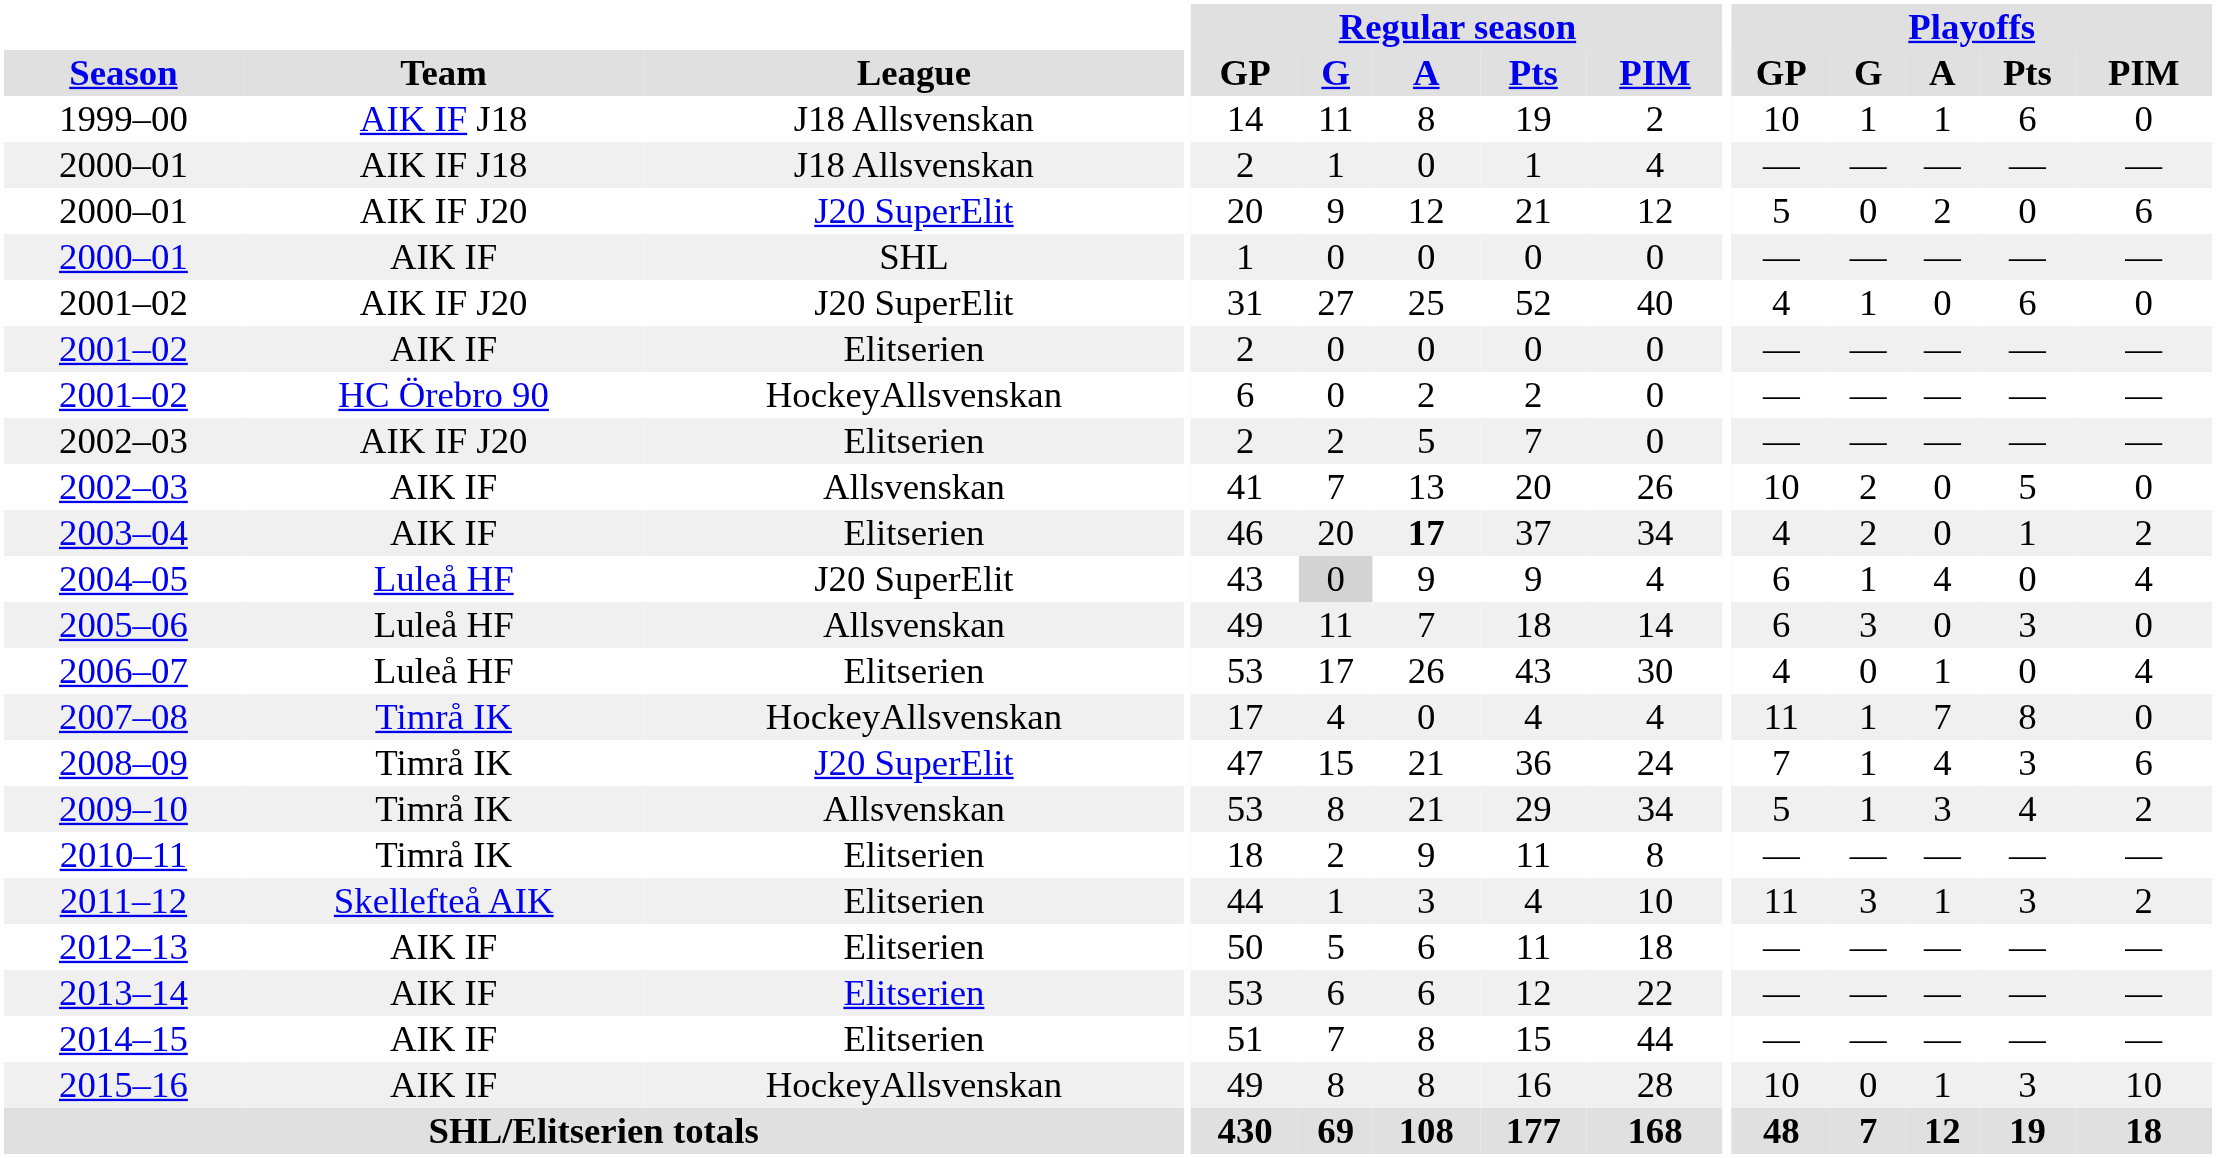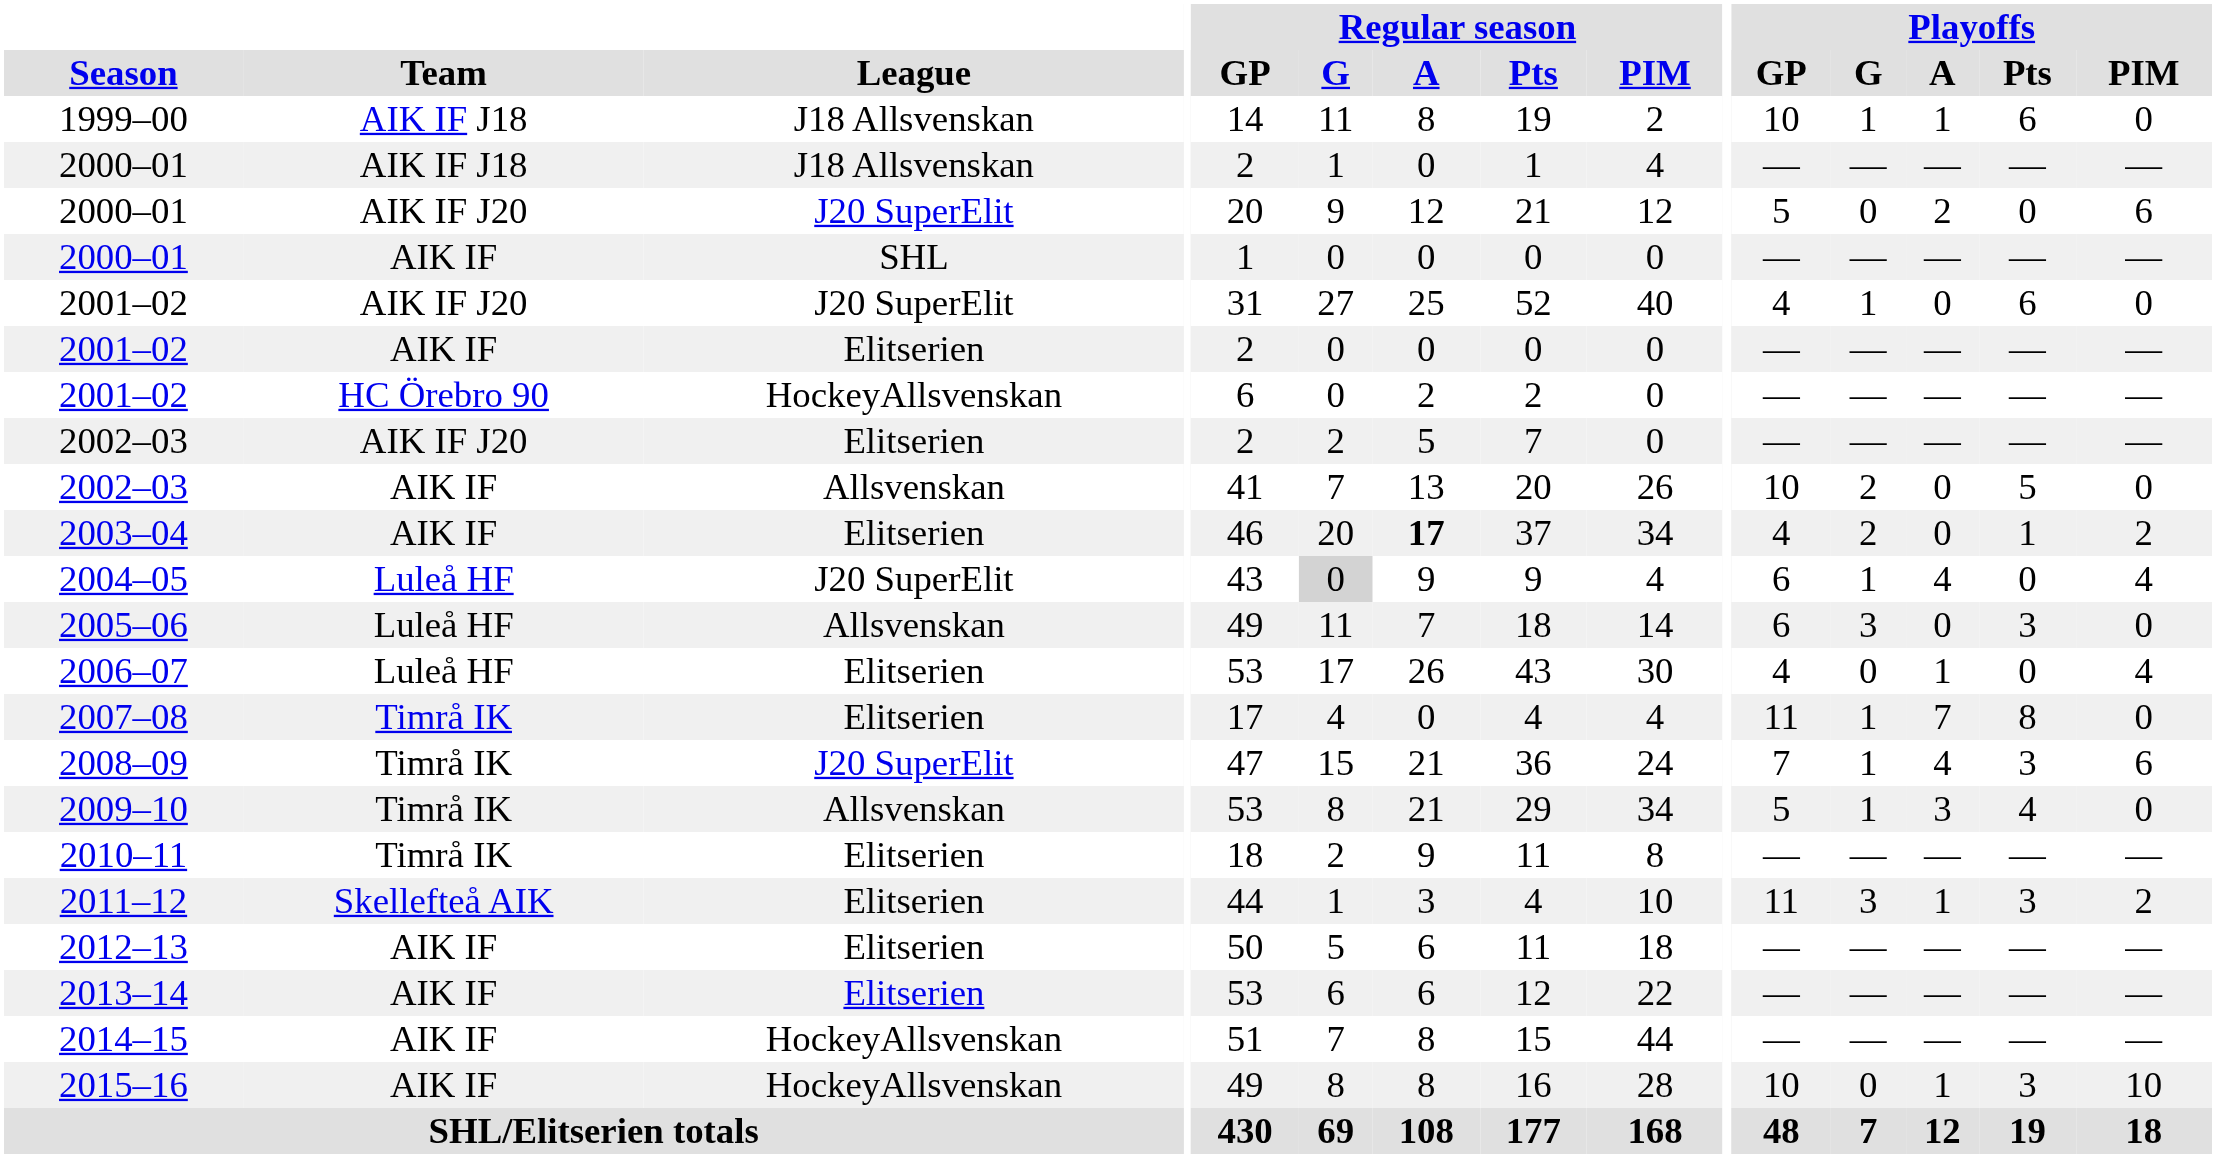 <table border="0" cellpadding="1" cellspacing="0" style="text-align:center; width:60em">
 <tr bgcolor="#e0e0e0">
 <th colspan="3" bgcolor="#ffffff"></th>
 <th rowspan="99" bgcolor="#ffffff"></th>
 <th colspan="5"><a href='#'>Regular season</a></th>
 <th rowspan="99" bgcolor="#ffffff"></th>
 <th colspan="5"><a href='#'>Playoffs</a></th>
 </tr>
 <tr bgcolor="#e0e0e0">
 <th><a href='#'>Season</a></th>
 <th>Team</th>
 <th>League</th>
 <th>GP</th>
 <th><a href='#'>G</a></th>
 <th><a href='#'>A</a></th>
 <th><a href='#'>Pts</a></th>
 <th><a href='#'>PIM</a></th>
 <th>GP</th>
 <th>G</th>
 <th>A</th>
 <th>Pts</th>
 <th>PIM</th>
 </tr>
 <tr>
 <td>1999–00</td>
 <td><a href='#'>AIK IF</a> J18</td>
 <td>J18 Allsvenskan</td>
 <td>14</td>
 <td>11</td>
 <td>8</td>
 <td>19</td>
 <td>2</td>
 <td>10</td>
 <td>1</td>
 <td>1</td>
 <td>6</td>
 <td>0</td>
 </tr>
 <tr bgcolor="#f0f0f0">
 <td>2000–01</td>
 <td>AIK IF J18</td>
 <td>J18 Allsvenskan</td>
 <td>2</td>
 <td>1</td>
 <td>0</td>
 <td>1</td>
 <td>4</td>
 <td>—</td>
 <td>—</td>
 <td>—</td>
 <td>—</td>
 <td>—</td>
 </tr>
 <tr>
 <td>2000–01</td>
 <td>AIK IF J20</td>
 <td><a href='#'>J20 SuperElit</a></td>
 <td>20</td>
 <td>9</td>
 <td>12</td>
 <td>21</td>
 <td>12</td>
 <td>5</td>
 <td>0</td>
 <td>2</td>
 <td>0</td>
 <td>6</td>
 </tr>
 <tr bgcolor="#f0f0f0">
 <td><a href='#'>2000–01</a></td>
 <td>AIK IF</td>
 <td>SHL</td>
 <td>1</td>
 <td>0</td>
 <td>0</td>
 <td>0</td>
 <td>0</td>
 <td>—</td>
 <td>—</td>
 <td>—</td>
 <td>—</td>
 <td>—</td>
 </tr>
 <tr>
 <td>2001–02</td>
 <td>AIK IF J20</td>
 <td>J20 SuperElit</td>
 <td>31</td>
 <td>27</td>
 <td>25</td>
 <td>52</td>
 <td>40</td>
 <td>4</td>
 <td>1</td>
 <td>0</td>
 <td>6</td>
 <td>0</td>
 </tr>
 <tr bgcolor="#f0f0f0">
 <td><a href='#'>2001–02</a></td>
 <td>AIK IF</td>
 <td>Elitserien</td>
 <td>2</td>
 <td>0</td>
 <td>0</td>
 <td>0</td>
 <td>0</td>
 <td>—</td>
 <td>—</td>
 <td>—</td>
 <td>—</td>
 <td>—</td>
 </tr>
 <tr>
 <td><a href='#'>2001–02</a></td>
 <td><a href='#'>HC Örebro 90</a></td>
 <td>HockeyAllsvenskan</td>
 <td>6</td>
 <td>0</td>
 <td>2</td>
 <td>2</td>
 <td>0</td>
 <td>—</td>
 <td>—</td>
 <td>—</td>
 <td>—</td>
 <td>—</td>
 </tr>
 <tr bgcolor="#f0f0f0">
 <td>2002–03</td>
 <td>AIK IF J20</td>
 <td>Elitserien</td>
 <td>2</td>
 <td>2</td>
 <td>5</td>
 <td>7</td>
 <td>0</td>
 <td>—</td>
 <td>—</td>
 <td>—</td>
 <td>—</td>
 <td>—</td>
 </tr>
 <tr>
 <td><a href='#'>2002–03</a></td>
 <td>AIK IF</td>
 <td>Allsvenskan</td>
 <td>41</td>
 <td>7</td>
 <td>13</td>
 <td>20</td>
 <td>26</td>
 <td>10</td>
 <td>2</td>
 <td>0</td>
 <td>5</td>
 <td>0</td>
 </tr>
 <tr bgcolor="#f0f0f0">
 <td><a href='#'>2003–04</a></td>
 <td>AIK IF</td>
 <td>Elitserien</td>
 <td>46</td>
 <td>20</td>
 <td><strong>17</strong></td>
 <td>37</td>
 <td>34</td>
 <td>4</td>
 <td>2</td>
 <td>0</td>
 <td>1</td>
 <td>2</td>
 </tr>
 <tr>
 <td><a href='#'>2004–05</a></td>
 <td><a href='#'>Luleå HF</a></td>
 <td>J20 SuperElit</td>
 <td>43</td>
 <td style="background: lightgrey;">0</td>
 <td>9</td>
 <td>9</td>
 <td>4</td>
 <td>6</td>
 <td>1</td>
 <td>4</td>
 <td>0</td>
 <td>4</td>
 </tr>
 <tr bgcolor="#f0f0f0">
 <td><a href='#'>2005–06</a></td>
 <td>Luleå HF</td>
 <td>Allsvenskan</td>
 <td>49</td>
 <td>11</td>
 <td>7</td>
 <td>18</td>
 <td>14</td>
 <td>6</td>
 <td>3</td>
 <td>0</td>
 <td>3</td>
 <td>0</td>
 </tr>
 <tr>
 <td><a href='#'>2006–07</a></td>
 <td>Luleå HF</td>
 <td>Elitserien</td>
 <td>53</td>
 <td>17</td>
 <td>26</td>
 <td>43</td>
 <td>30</td>
 <td>4</td>
 <td>0</td>
 <td>1</td>
 <td>0</td>
 <td>4</td>
 </tr>
 <tr bgcolor="#f0f0f0">
 <td><a href='#'>2007–08</a></td>
 <td><a href='#'>Timrå IK</a></td>
-<td>HockeyAllsvenskan</td>
+<td>Elitserien</td>
 <td>17</td>
 <td>4</td>
 <td>0</td>
 <td>4</td>
 <td>4</td>
 <td>11</td>
 <td>1</td>
 <td>7</td>
 <td>8</td>
 <td>0</td>
 </tr>
 <tr>
 <td><a href='#'>2008–09</a></td>
 <td>Timrå IK</td>
 <td><a href='#'>J20 SuperElit</a></td>
 <td>47</td>
 <td>15</td>
 <td>21</td>
 <td>36</td>
 <td>24</td>
 <td>7</td>
 <td>1</td>
 <td>4</td>
 <td>3</td>
 <td>6</td>
 </tr>
 <tr bgcolor="#f0f0f0">
 <td><a href='#'>2009–10</a></td>
 <td>Timrå IK</td>
 <td>Allsvenskan</td>
 <td>53</td>
 <td>8</td>
 <td>21</td>
 <td>29</td>
 <td>34</td>
 <td>5</td>
 <td>1</td>
 <td>3</td>
 <td>4</td>
-<td>2</td>
+<td>0</td>
 </tr>
 <tr>
 <td><a href='#'>2010–11</a></td>
 <td>Timrå IK</td>
 <td>Elitserien</td>
 <td>18</td>
 <td>2</td>
 <td>9</td>
 <td>11</td>
 <td>8</td>
 <td>—</td>
 <td>—</td>
 <td>—</td>
 <td>—</td>
 <td>—</td>
 </tr>
 <tr bgcolor="#f0f0f0">
 <td><a href='#'>2011–12</a></td>
 <td><a href='#'>Skellefteå AIK</a></td>
 <td>Elitserien</td>
 <td>44</td>
 <td>1</td>
 <td>3</td>
 <td>4</td>
 <td>10</td>
 <td>11</td>
 <td>3</td>
 <td>1</td>
 <td>3</td>
 <td>2</td>
 </tr>
 <tr>
 <td><a href='#'>2012–13</a></td>
 <td>AIK IF</td>
 <td>Elitserien</td>
 <td>50</td>
 <td>5</td>
 <td>6</td>
 <td>11</td>
 <td>18</td>
 <td>—</td>
 <td>—</td>
 <td>—</td>
 <td>—</td>
 <td>—</td>
 </tr>
 <tr bgcolor="#f0f0f0">
 <td><a href='#'>2013–14</a></td>
 <td>AIK IF</td>
 <td><a href='#'>Elitserien</a></td>
 <td>53</td>
 <td>6</td>
 <td>6</td>
 <td>12</td>
 <td>22</td>
 <td>—</td>
 <td>—</td>
 <td>—</td>
 <td>—</td>
 <td>—</td>
 </tr>
 <tr>
 <td><a href='#'>2014–15</a></td>
 <td>AIK IF</td>
-<td>Elitserien</td>
+<td>HockeyAllsvenskan</td>
 <td>51</td>
 <td>7</td>
 <td>8</td>
 <td>15</td>
 <td>44</td>
 <td>—</td>
 <td>—</td>
 <td>—</td>
 <td>—</td>
 <td>—</td>
 </tr>
 <tr bgcolor="#f0f0f0">
 <td><a href='#'>2015–16</a></td>
 <td>AIK IF</td>
 <td>HockeyAllsvenskan</td>
 <td>49</td>
 <td>8</td>
 <td>8</td>
 <td>16</td>
 <td>28</td>
 <td>10</td>
 <td>0</td>
 <td>1</td>
 <td>3</td>
 <td>10</td>
 </tr>
 <tr>
 </tr>
 <tr ALIGN="center" bgcolor="#e0e0e0">
 <th colspan="3">SHL/Elitserien totals</th>
 <th ALIGN="center">430</th>
 <th ALIGN="center">69</th>
 <th ALIGN="center">108</th>
 <th ALIGN="center">177</th>
 <th ALIGN="center">168</th>
 <th ALIGN="center">48</th>
 <th ALIGN="center">7</th>
 <th ALIGN="center">12</th>
 <th ALIGN="center">19</th>
 <th ALIGN="center">18</th>
 </tr>
 </table>
